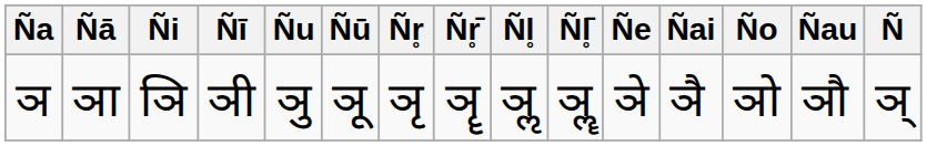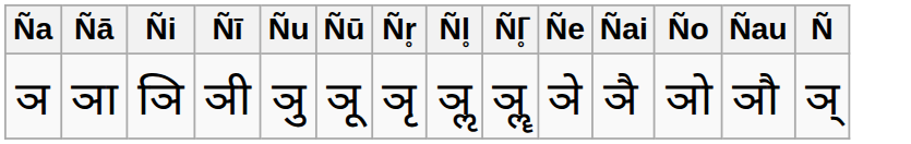 <table class="wikitable">
 <tr>
 <th>Ña</th>
 <th>Ñā</th>
 <th>Ñi</th>
 <th>Ñī</th>
 <th>Ñu</th>
 <th>Ñū</th>
 <th>Ñr̥</th>
-<th>Ñr̥̄</th>
 <th>Ñl̥</th>
 <th>Ñl̥̄</th>
 <th>Ñe</th>
 <th>Ñai</th>
 <th>Ño</th>
 <th>Ñau</th>
 <th>Ñ</th>
 </tr>
 <tr style="font-size: 150%;">
 <td>ञ</td>
 <td>ञा</td>
 <td>ञि</td>
 <td>ञी</td>
 <td>ञु</td>
 <td>ञू</td>
 <td>ञृ</td>
-<td>ञॄ</td>
 <td>ञॢ</td>
 <td>ञॣ</td>
 <td>ञे</td>
 <td>ञै</td>
 <td>ञो</td>
 <td>ञौ</td>
 <td>ञ्</td>
 </tr>
 </table>
